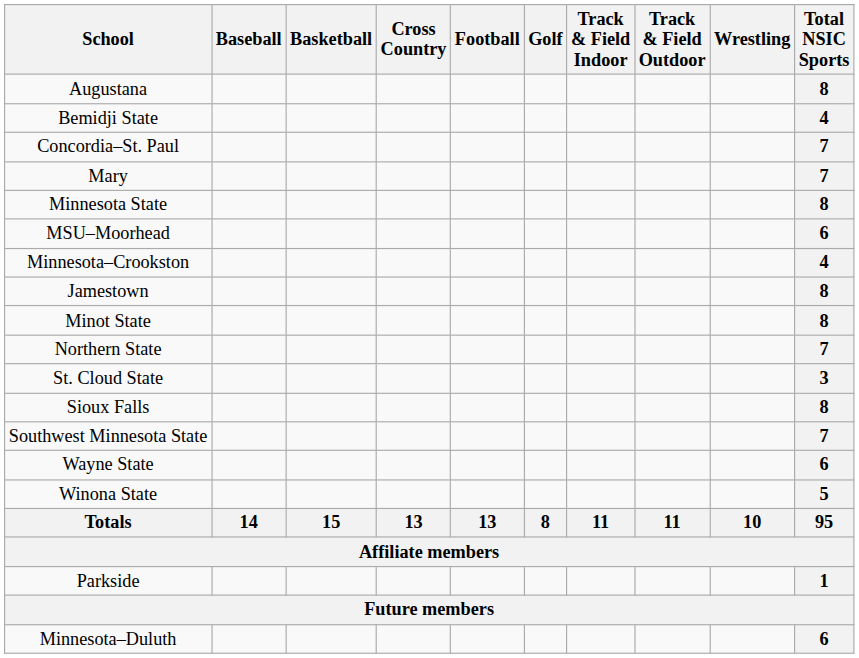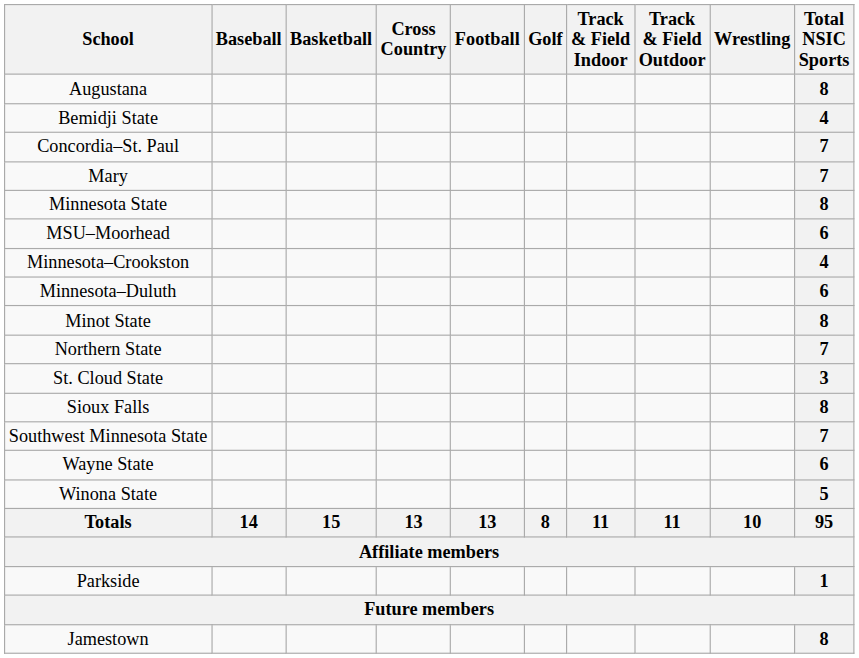 <table class="wikitable" style="text-align:center">
 <tr>
 <th>School</th>
 <th>Baseball</th>
 <th>Basketball</th>
 <th>Cross<br>Country</th>
 <th>Football</th>
 <th>Golf</th>
 <th>Track<br>& Field<br>Indoor</th>
 <th>Track<br>& Field<br>Outdoor</th>
 <th>Wrestling</th>
 <th>Total<br>NSIC<br>Sports</th>
 </tr>
 <tr>
 <td>Augustana</td>
 <td></td>
 <td></td>
 <td></td>
 <td></td>
 <td></td>
 <td></td>
 <td></td>
 <td></td>
 <th>8</th>
 </tr>
 <tr>
 <td>Bemidji State</td>
 <td></td>
 <td></td>
 <td></td>
 <td></td>
 <td></td>
 <td></td>
 <td></td>
 <td></td>
 <th>4</th>
 </tr>
 <tr>
 <td>Concordia–St. Paul</td>
 <td></td>
 <td></td>
 <td></td>
 <td></td>
 <td></td>
 <td></td>
 <td></td>
 <td></td>
 <th>7</th>
 </tr>
 <tr>
 <td>Mary</td>
 <td></td>
 <td></td>
 <td></td>
 <td></td>
 <td></td>
 <td></td>
 <td></td>
 <td></td>
 <th>7</th>
 </tr>
 <tr>
 <td>Minnesota State</td>
 <td></td>
 <td></td>
 <td></td>
 <td></td>
 <td></td>
 <td></td>
 <td></td>
 <td></td>
 <th>8</th>
 </tr>
 <tr>
 <td>MSU–Moorhead</td>
 <td></td>
 <td></td>
 <td></td>
 <td></td>
 <td></td>
 <td></td>
 <td></td>
 <td></td>
 <th>6</th>
 </tr>
 <tr>
 <td>Minnesota–Crookston</td>
 <td></td>
 <td></td>
 <td></td>
 <td></td>
 <td></td>
 <td></td>
 <td></td>
 <td></td>
 <th>4</th>
 </tr>
 <tr>
-<td>Jamestown</td>
+<td>Minnesota–Duluth</td>
 <td></td>
 <td></td>
 <td></td>
 <td></td>
 <td></td>
 <td></td>
 <td></td>
 <td></td>
-<th>8</th>
+<th>6</th>
 </tr>
 <tr>
 <td>Minot State</td>
 <td></td>
 <td></td>
 <td></td>
 <td></td>
 <td></td>
 <td></td>
 <td></td>
 <td></td>
 <th>8</th>
 </tr>
 <tr>
 <td>Northern State</td>
 <td></td>
 <td></td>
 <td></td>
 <td></td>
 <td></td>
 <td></td>
 <td></td>
 <td></td>
 <th>7</th>
 </tr>
 <tr>
 <td>St. Cloud State</td>
 <td></td>
 <td></td>
 <td></td>
 <td></td>
 <td></td>
 <td></td>
 <td></td>
 <td></td>
 <th>3</th>
 </tr>
 <tr>
 <td>Sioux Falls</td>
 <td></td>
 <td></td>
 <td></td>
 <td></td>
 <td></td>
 <td></td>
 <td></td>
 <td></td>
 <th>8</th>
 </tr>
 <tr>
 <td>Southwest Minnesota State</td>
 <td></td>
 <td></td>
 <td></td>
 <td></td>
 <td></td>
 <td></td>
 <td></td>
 <td></td>
 <th>7</th>
 </tr>
 <tr>
 <td>Wayne State</td>
 <td></td>
 <td></td>
 <td></td>
 <td></td>
 <td></td>
 <td></td>
 <td></td>
 <td></td>
 <th>6</th>
 </tr>
 <tr>
 <td>Winona State</td>
 <td></td>
 <td></td>
 <td></td>
 <td></td>
 <td></td>
 <td></td>
 <td></td>
 <td></td>
 <th>5</th>
 </tr>
 <tr>
 <th>Totals</th>
 <th>14</th>
 <th>15</th>
 <th>13</th>
 <th>13</th>
 <th>8</th>
 <th>11</th>
 <th>11</th>
 <th>10</th>
 <th>95</th>
 </tr>
 <tr>
 <th scope="row" colspan=10>Affiliate members</th>
 </tr>
 <tr>
 <td>Parkside</td>
 <td></td>
 <td></td>
 <td></td>
 <td></td>
 <td></td>
 <td></td>
 <td></td>
 <td></td>
 <th>1</th>
 </tr>
 <tr>
 <th scope="row" colspan=10>Future members</th>
 </tr>
 <tr>
-<td>Minnesota–Duluth</td>
+<td>Jamestown</td>
 <td></td>
 <td></td>
 <td></td>
 <td></td>
 <td></td>
 <td></td>
 <td></td>
 <td></td>
-<th>6</th>
+<th>8</th>
 </tr>
 </table>
